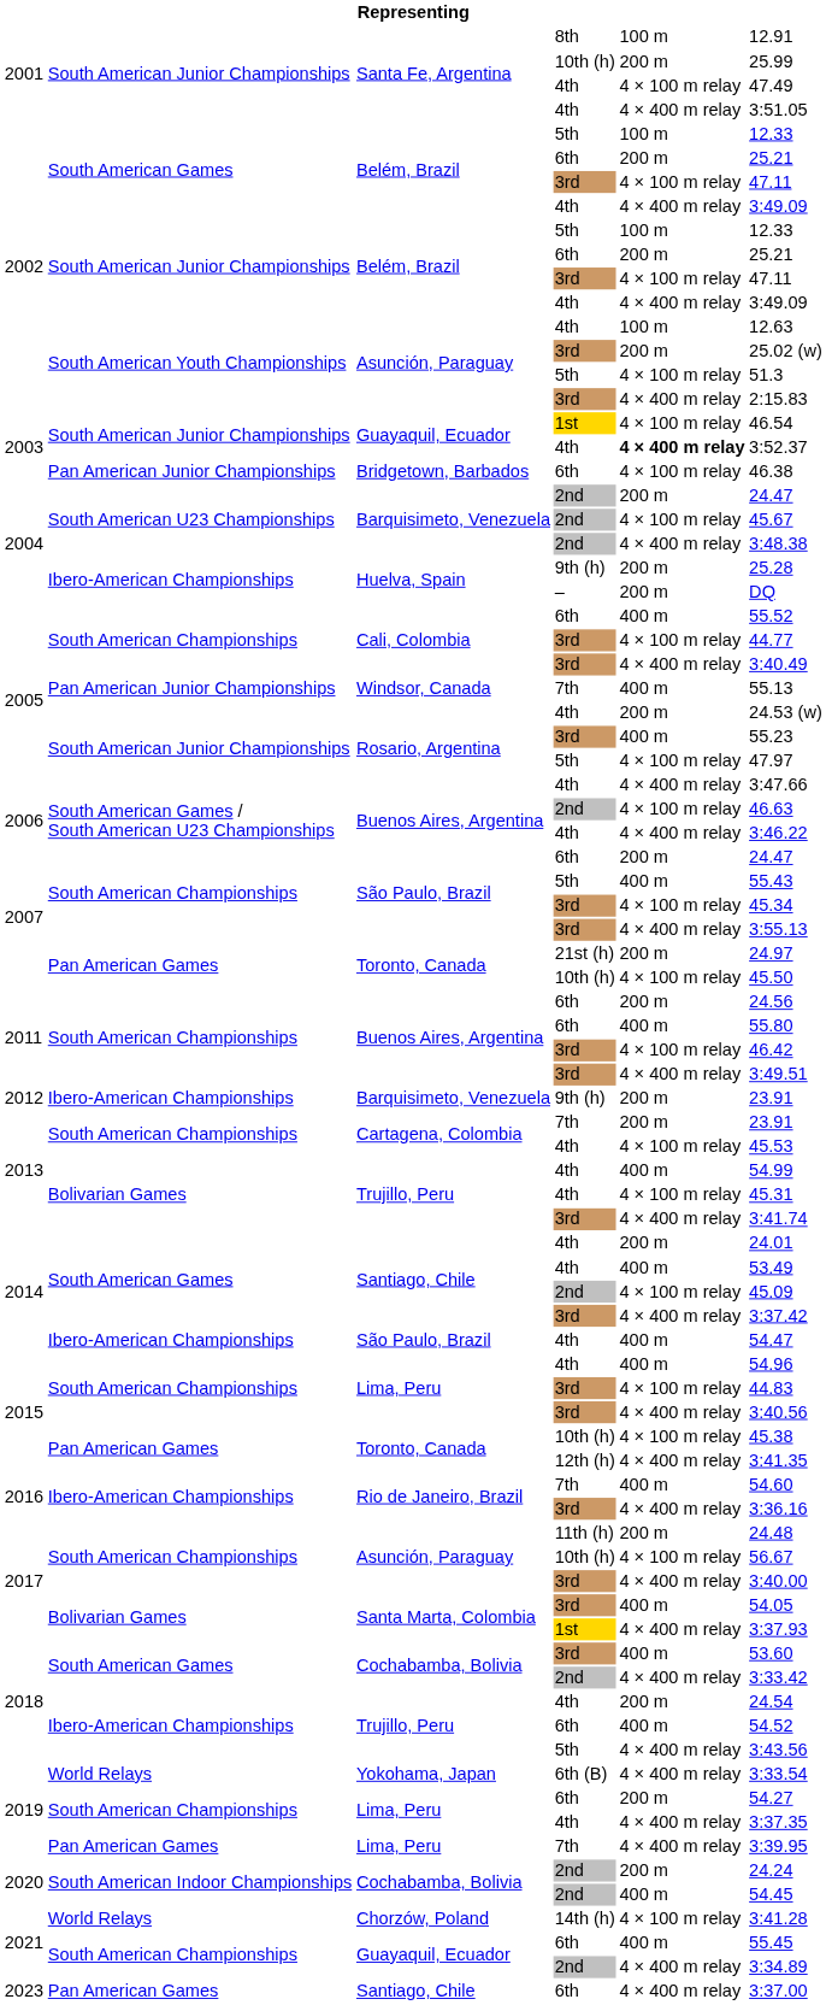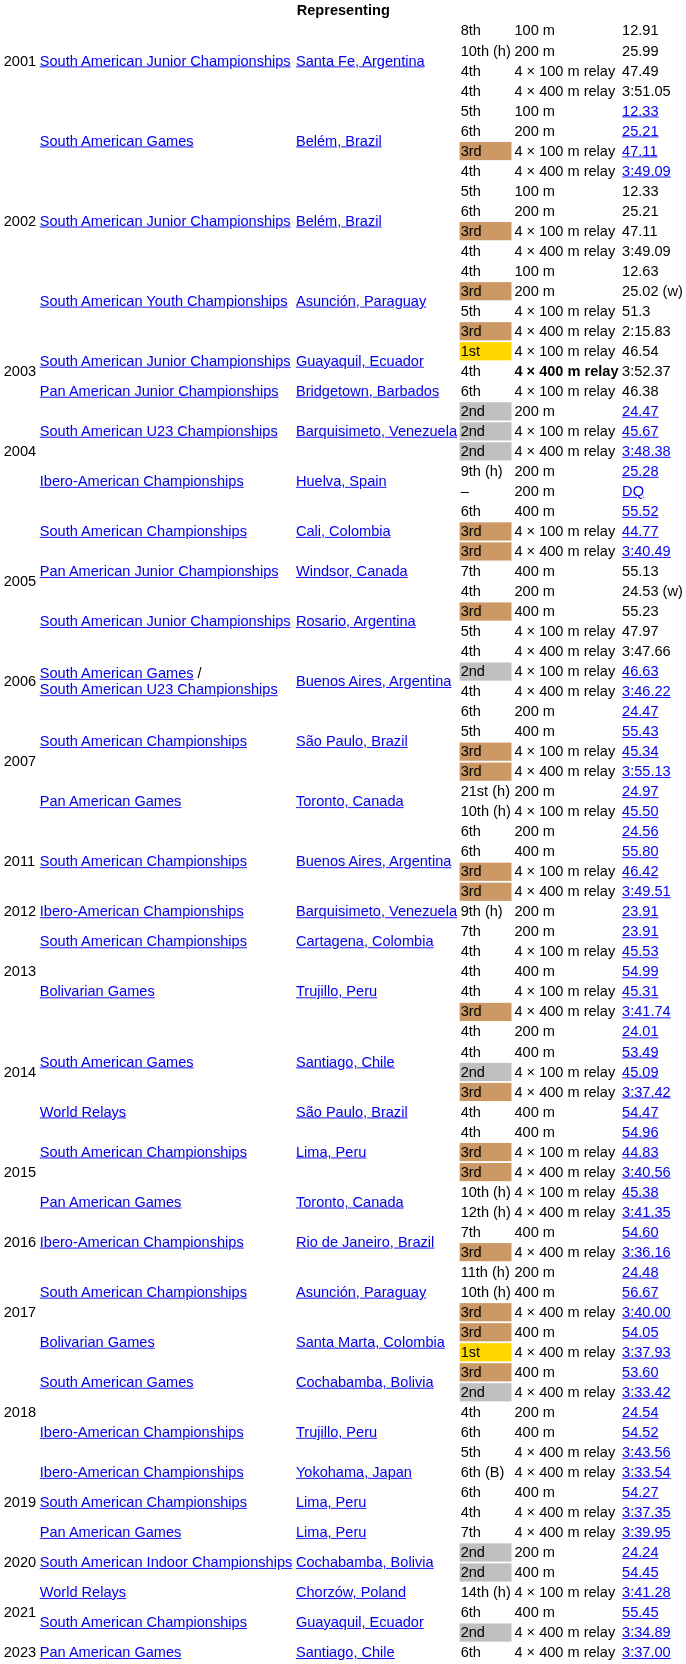 <table>
 <tr>
 <th colspan="6">Representing </th>
 </tr>
 <tr>
 <td rowspan=4>2001</td>
 <td rowspan=4><a href='#'>South American Junior Championships</a></td>
 <td rowspan=4><a href='#'>Santa Fe, Argentina</a></td>
 <td>8th</td>
 <td>100 m</td>
 <td>12.91</td>
 </tr>
 <tr>
 <td>10th (h)</td>
 <td>200 m</td>
 <td>25.99</td>
 </tr>
 <tr>
 <td>4th</td>
 <td>4 × 100 m relay</td>
 <td>47.49</td>
 </tr>
 <tr>
 <td>4th</td>
 <td>4 × 400 m relay</td>
 <td>3:51.05</td>
 </tr>
 <tr>
 <td rowspan=12>2002</td>
 <td rowspan=4><a href='#'>South American Games</a></td>
 <td rowspan=4><a href='#'>Belém, Brazil</a></td>
 <td>5th</td>
 <td>100 m</td>
 <td><a href='#'>12.33</a></td>
 </tr>
 <tr>
 <td>6th</td>
 <td>200 m</td>
 <td><a href='#'>25.21</a></td>
 </tr>
 <tr>
 <td bgcolor=cc9966>3rd</td>
 <td>4 × 100 m relay</td>
 <td><a href='#'>47.11</a></td>
 </tr>
 <tr>
 <td>4th</td>
 <td>4 × 400 m relay</td>
 <td><a href='#'>3:49.09</a></td>
 </tr>
 <tr>
 <td rowspan=4><a href='#'>South American Junior Championships</a></td>
 <td rowspan=4><a href='#'>Belém, Brazil</a></td>
 <td>5th</td>
 <td>100 m</td>
 <td>12.33</td>
 </tr>
 <tr>
 <td>6th</td>
 <td>200 m</td>
 <td>25.21</td>
 </tr>
 <tr>
 <td bgcolor=cc9966>3rd</td>
 <td>4 × 100 m relay</td>
 <td>47.11</td>
 </tr>
 <tr>
 <td>4th</td>
 <td>4 × 400 m relay</td>
 <td>3:49.09</td>
 </tr>
 <tr>
 <td rowspan=4><a href='#'>South American Youth Championships</a></td>
 <td rowspan=4><a href='#'>Asunción, Paraguay</a></td>
 <td>4th</td>
 <td>100 m</td>
 <td>12.63</td>
 </tr>
 <tr>
 <td bgcolor=cc9966>3rd</td>
 <td>200 m</td>
 <td>25.02 (w)</td>
 </tr>
 <tr>
 <td>5th</td>
 <td>4 × 100 m relay</td>
 <td>51.3</td>
 </tr>
 <tr>
 <td bgcolor=cc9966>3rd</td>
 <td>4 × 400 m relay</td>
 <td>2:15.83</td>
 </tr>
 <tr>
 <td rowspan=3>2003</td>
 <td rowspan=2><a href='#'>South American Junior Championships</a></td>
 <td rowspan=2><a href='#'>Guayaquil, Ecuador</a></td>
 <td bgcolor=gold>1st</td>
 <td>4 × 100 m relay</td>
 <td>46.54</td>
 </tr>
 <tr>
 <td>4th</td>
 <td><strong>4 × 400 m relay</strong></td>
 <td>3:52.37</td>
 </tr>
 <tr>
 <td><a href='#'>Pan American Junior Championships</a></td>
 <td><a href='#'>Bridgetown, Barbados</a></td>
 <td>6th</td>
 <td>4 × 100 m relay</td>
 <td>46.38</td>
 </tr>
 <tr>
 <td rowspan=5>2004</td>
 <td rowspan=3><a href='#'>South American U23 Championships</a></td>
 <td rowspan=3><a href='#'>Barquisimeto, Venezuela</a></td>
 <td bgcolor=silver>2nd</td>
 <td>200 m</td>
 <td><a href='#'>24.47</a></td>
 </tr>
 <tr>
 <td bgcolor=silver>2nd</td>
 <td>4 × 100 m relay</td>
 <td><a href='#'>45.67</a></td>
 </tr>
 <tr>
 <td bgcolor=silver>2nd</td>
 <td>4 × 400 m relay</td>
 <td><a href='#'>3:48.38</a></td>
 </tr>
 <tr>
 <td rowspan=2><a href='#'>Ibero-American Championships</a></td>
 <td rowspan=2><a href='#'>Huelva, Spain</a></td>
 <td>9th (h)</td>
 <td>200 m</td>
 <td><a href='#'>25.28</a></td>
 </tr>
 <tr>
 <td>–</td>
 <td>200 m</td>
 <td><a href='#'>DQ</a></td>
 </tr>
 <tr>
 <td rowspan=8>2005</td>
 <td rowspan=3><a href='#'>South American Championships</a></td>
 <td rowspan=3><a href='#'>Cali, Colombia</a></td>
 <td>6th</td>
 <td>400 m</td>
 <td><a href='#'>55.52</a></td>
 </tr>
 <tr>
 <td bgcolor=cc9966>3rd</td>
 <td>4 × 100 m relay</td>
 <td><a href='#'>44.77</a></td>
 </tr>
 <tr>
 <td bgcolor=cc9966>3rd</td>
 <td>4 × 400 m relay</td>
 <td><a href='#'>3:40.49</a></td>
 </tr>
 <tr>
 <td><a href='#'>Pan American Junior Championships</a></td>
 <td><a href='#'>Windsor, Canada</a></td>
 <td>7th</td>
 <td>400 m</td>
 <td>55.13</td>
 </tr>
 <tr>
 <td rowspan=4><a href='#'>South American Junior Championships</a></td>
 <td rowspan=4><a href='#'>Rosario, Argentina</a></td>
 <td>4th</td>
 <td>200 m</td>
 <td>24.53 (w)</td>
 </tr>
 <tr>
 <td bgcolor=cc9966>3rd</td>
 <td>400 m</td>
 <td>55.23</td>
 </tr>
 <tr>
 <td>5th</td>
 <td>4 × 100 m relay</td>
 <td>47.97</td>
 </tr>
 <tr>
 <td>4th</td>
 <td>4 × 400 m relay</td>
 <td>3:47.66</td>
 </tr>
 <tr>
 <td rowspan=2>2006</td>
 <td rowspan=2><a href='#'>South American Games</a> /<br><a href='#'>South American U23 Championships</a></td>
 <td rowspan=2><a href='#'>Buenos Aires, Argentina</a></td>
 <td bgcolor=silver>2nd</td>
 <td>4 × 100 m relay</td>
 <td><a href='#'>46.63</a></td>
 </tr>
 <tr>
 <td>4th</td>
 <td>4 × 400 m relay</td>
 <td><a href='#'>3:46.22</a></td>
 </tr>
 <tr>
 <td rowspan=6>2007</td>
 <td rowspan=4><a href='#'>South American Championships</a></td>
 <td rowspan=4><a href='#'>São Paulo, Brazil</a></td>
 <td>6th</td>
 <td>200 m</td>
 <td><a href='#'>24.47</a></td>
 </tr>
 <tr>
 <td>5th</td>
 <td>400 m</td>
 <td><a href='#'>55.43</a></td>
 </tr>
 <tr>
 <td bgcolor=cc9966>3rd</td>
 <td>4 × 100 m relay</td>
 <td><a href='#'>45.34</a></td>
 </tr>
 <tr>
 <td bgcolor=cc9966>3rd</td>
 <td>4 × 400 m relay</td>
 <td><a href='#'>3:55.13</a></td>
 </tr>
 <tr>
 <td rowspan=2><a href='#'>Pan American Games</a></td>
 <td rowspan=2><a href='#'>Toronto, Canada</a></td>
 <td>21st (h)</td>
 <td>200 m</td>
 <td><a href='#'>24.97</a></td>
 </tr>
 <tr>
 <td>10th (h)</td>
 <td>4 × 100 m relay</td>
 <td><a href='#'>45.50</a></td>
 </tr>
 <tr>
 <td rowspan=4>2011</td>
 <td rowspan=4><a href='#'>South American Championships</a></td>
 <td rowspan=4><a href='#'>Buenos Aires, Argentina</a></td>
 <td>6th</td>
 <td>200 m</td>
 <td><a href='#'>24.56</a></td>
 </tr>
 <tr>
 <td>6th</td>
 <td>400 m</td>
 <td><a href='#'>55.80</a></td>
 </tr>
 <tr>
 <td bgcolor=cc9966>3rd</td>
 <td>4 × 100 m relay</td>
 <td><a href='#'>46.42</a></td>
 </tr>
 <tr>
 <td bgcolor=cc9966>3rd</td>
 <td>4 × 400 m relay</td>
 <td><a href='#'>3:49.51</a></td>
 </tr>
 <tr>
 <td>2012</td>
 <td><a href='#'>Ibero-American Championships</a></td>
 <td><a href='#'>Barquisimeto, Venezuela</a></td>
 <td>9th (h)</td>
 <td>200 m</td>
 <td><a href='#'>23.91</a></td>
 </tr>
 <tr>
 <td rowspan=5>2013</td>
 <td rowspan=2><a href='#'>South American Championships</a></td>
 <td rowspan=2><a href='#'>Cartagena, Colombia</a></td>
 <td>7th</td>
 <td>200 m</td>
 <td><a href='#'>23.91</a></td>
 </tr>
 <tr>
 <td>4th</td>
 <td>4 × 100 m relay</td>
 <td><a href='#'>45.53</a></td>
 </tr>
 <tr>
 <td rowspan=3><a href='#'>Bolivarian Games</a></td>
 <td rowspan=3><a href='#'>Trujillo, Peru</a></td>
 <td>4th</td>
 <td>400 m</td>
 <td><a href='#'>54.99</a></td>
 </tr>
 <tr>
 <td>4th</td>
 <td>4 × 100 m relay</td>
 <td><a href='#'>45.31</a></td>
 </tr>
 <tr>
 <td bgcolor=cc9966>3rd</td>
 <td>4 × 400 m relay</td>
 <td><a href='#'>3:41.74</a></td>
 </tr>
 <tr>
 <td rowspan=5>2014</td>
 <td rowspan=4><a href='#'>South American Games</a></td>
 <td rowspan=4><a href='#'>Santiago, Chile</a></td>
 <td>4th</td>
 <td>200 m</td>
 <td><a href='#'>24.01</a></td>
 </tr>
 <tr>
 <td>4th</td>
 <td>400 m</td>
 <td><a href='#'>53.49</a></td>
 </tr>
 <tr>
 <td bgcolor=silver>2nd</td>
 <td>4 × 100 m relay</td>
 <td><a href='#'>45.09</a></td>
 </tr>
 <tr>
 <td bgcolor=cc9966>3rd</td>
 <td>4 × 400 m relay</td>
 <td><a href='#'>3:37.42</a></td>
 </tr>
 <tr>
-<td><a href='#'>Ibero-American Championships</a></td>
+<td><a href='#'>World Relays</a></td>
 <td><a href='#'>São Paulo, Brazil</a></td>
 <td>4th</td>
 <td>400 m</td>
 <td><a href='#'>54.47</a></td>
 </tr>
 <tr>
 <td rowspan=5>2015</td>
 <td rowspan=3><a href='#'>South American Championships</a></td>
 <td rowspan=3><a href='#'>Lima, Peru</a></td>
 <td>4th</td>
 <td>400 m</td>
 <td><a href='#'>54.96</a></td>
 </tr>
 <tr>
 <td bgcolor=cc9966>3rd</td>
 <td>4 × 100 m relay</td>
 <td><a href='#'>44.83</a></td>
 </tr>
 <tr>
 <td bgcolor=cc9966>3rd</td>
 <td>4 × 400 m relay</td>
 <td><a href='#'>3:40.56</a></td>
 </tr>
 <tr>
 <td rowspan=2><a href='#'>Pan American Games</a></td>
 <td rowspan=2><a href='#'>Toronto, Canada</a></td>
 <td>10th (h)</td>
 <td>4 × 100 m relay</td>
 <td><a href='#'>45.38</a></td>
 </tr>
 <tr>
 <td>12th (h)</td>
 <td>4 × 400 m relay</td>
 <td><a href='#'>3:41.35</a></td>
 </tr>
 <tr>
 <td rowspan=2>2016</td>
 <td rowspan=2><a href='#'>Ibero-American Championships</a></td>
 <td rowspan=2><a href='#'>Rio de Janeiro, Brazil</a></td>
 <td>7th</td>
 <td>400 m</td>
 <td><a href='#'>54.60</a></td>
 </tr>
 <tr>
 <td bgcolor=cc9966>3rd</td>
 <td>4 × 400 m relay</td>
 <td><a href='#'>3:36.16</a></td>
 </tr>
 <tr>
 <td rowspan=5>2017</td>
 <td rowspan=3><a href='#'>South American Championships</a></td>
 <td rowspan=3><a href='#'>Asunción, Paraguay</a></td>
 <td>11th (h)</td>
 <td>200 m</td>
 <td><a href='#'>24.48</a></td>
 </tr>
 <tr>
 <td>10th (h)</td>
-<td>4 × 100 m relay</td>
+<td>400 m</td>
 <td><a href='#'>56.67</a></td>
 </tr>
 <tr>
 <td bgcolor=cc9966>3rd</td>
 <td>4 × 400 m relay</td>
 <td><a href='#'>3:40.00</a></td>
 </tr>
 <tr>
 <td rowspan=2><a href='#'>Bolivarian Games</a></td>
 <td rowspan=2><a href='#'>Santa Marta, Colombia</a></td>
 <td bgcolor=cc9966>3rd</td>
 <td>400 m</td>
 <td><a href='#'>54.05</a></td>
 </tr>
 <tr>
 <td bgcolor=gold>1st</td>
 <td>4 × 400 m relay</td>
 <td><a href='#'>3:37.93</a></td>
 </tr>
 <tr>
 <td rowspan=5>2018</td>
 <td rowspan=2><a href='#'>South American Games</a></td>
 <td rowspan=2><a href='#'>Cochabamba, Bolivia</a></td>
 <td bgcolor=cc9966>3rd</td>
 <td>400 m</td>
 <td><a href='#'>53.60</a></td>
 </tr>
 <tr>
 <td bgcolor=silver>2nd</td>
 <td>4 × 400 m relay</td>
 <td><a href='#'>3:33.42</a></td>
 </tr>
 <tr>
 <td rowspan=3><a href='#'>Ibero-American Championships</a></td>
 <td rowspan=3><a href='#'>Trujillo, Peru</a></td>
 <td>4th</td>
 <td>200 m</td>
 <td><a href='#'>24.54</a></td>
 </tr>
 <tr>
 <td>6th</td>
 <td>400 m</td>
 <td><a href='#'>54.52</a></td>
 </tr>
 <tr>
 <td>5th</td>
 <td>4 × 400 m relay</td>
 <td><a href='#'>3:43.56</a></td>
 </tr>
 <tr>
 <td rowspan=4>2019</td>
-<td><a href='#'>World Relays</a></td>
+<td><a href='#'>Ibero-American Championships</a></td>
 <td><a href='#'>Yokohama, Japan</a></td>
 <td>6th (B)</td>
 <td>4 × 400 m relay</td>
 <td><a href='#'>3:33.54</a></td>
 </tr>
 <tr>
 <td rowspan=2><a href='#'>South American Championships</a></td>
 <td rowspan=2><a href='#'>Lima, Peru</a></td>
 <td>6th</td>
-<td>200 m</td>
+<td>400 m</td>
 <td><a href='#'>54.27</a></td>
 </tr>
 <tr>
 <td>4th</td>
 <td>4 × 400 m relay</td>
 <td><a href='#'>3:37.35</a></td>
 </tr>
 <tr>
 <td><a href='#'>Pan American Games</a></td>
 <td><a href='#'>Lima, Peru</a></td>
 <td>7th</td>
 <td>4 × 400 m relay</td>
 <td><a href='#'>3:39.95</a></td>
 </tr>
 <tr>
 <td rowspan=2>2020</td>
 <td rowspan=2><a href='#'>South American Indoor Championships</a></td>
 <td rowspan=2><a href='#'>Cochabamba, Bolivia</a></td>
 <td bgcolor=silver>2nd</td>
 <td>200 m</td>
 <td><a href='#'>24.24</a></td>
 </tr>
 <tr>
 <td bgcolor=silver>2nd</td>
 <td>400 m</td>
 <td><a href='#'>54.45</a></td>
 </tr>
 <tr>
 <td rowspan=3>2021</td>
 <td><a href='#'>World Relays</a></td>
 <td><a href='#'>Chorzów, Poland</a></td>
 <td>14th (h)</td>
 <td>4 × 100 m relay</td>
 <td><a href='#'>3:41.28</a></td>
 </tr>
 <tr>
 <td rowspan=2><a href='#'>South American Championships</a></td>
 <td rowspan=2><a href='#'>Guayaquil, Ecuador</a></td>
 <td>6th</td>
 <td>400 m</td>
 <td><a href='#'>55.45</a></td>
 </tr>
 <tr>
 <td bgcolor=silver>2nd</td>
 <td>4 × 400 m relay</td>
 <td><a href='#'>3:34.89</a></td>
 </tr>
 <tr>
 <td>2023</td>
 <td><a href='#'>Pan American Games</a></td>
 <td><a href='#'>Santiago, Chile</a></td>
 <td>6th</td>
 <td>4 × 400 m relay</td>
 <td><a href='#'>3:37.00</a></td>
 </tr>
 </table>
